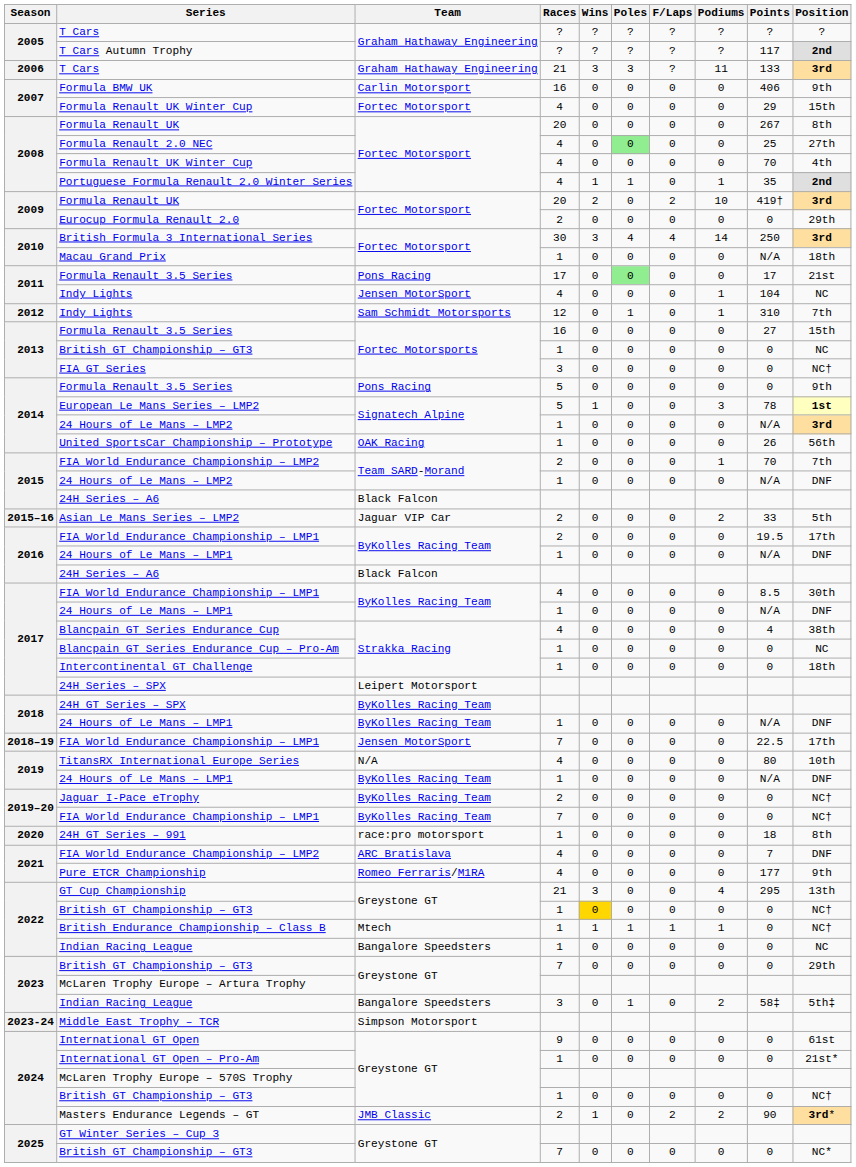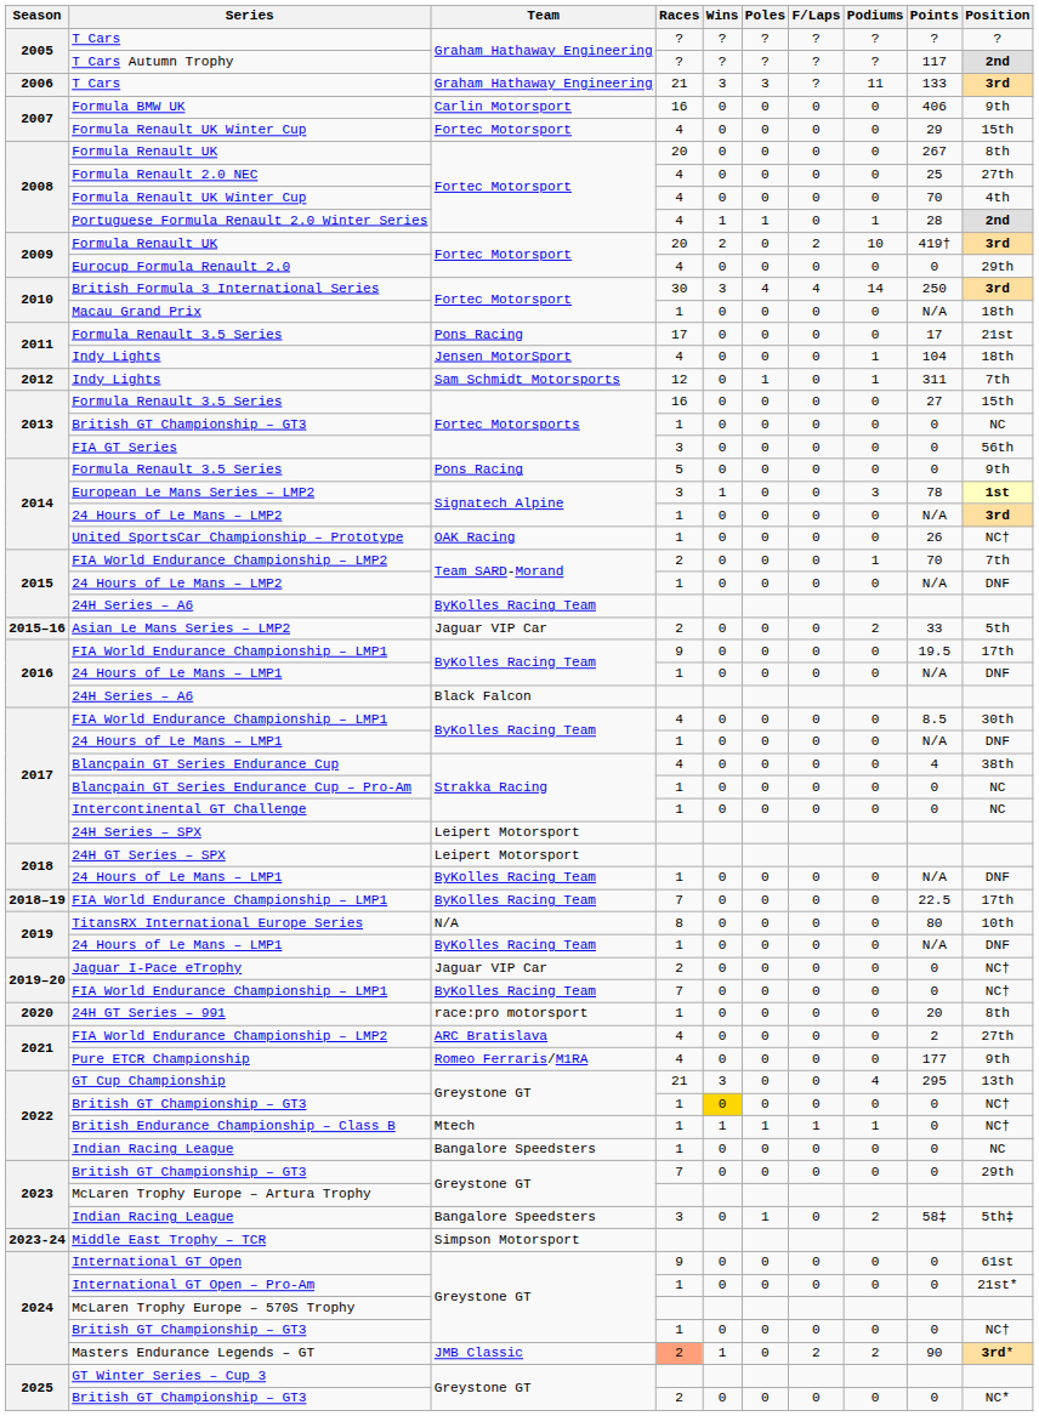 <table class="wikitable" style="font-size:90%; text-align:center">
 <tr>
 <th>Season</th>
 <th>Series</th>
 <th>Team</th>
 <th>Races</th>
 <th>Wins</th>
 <th>Poles</th>
 <th>F/Laps</th>
 <th>Podiums</th>
 <th>Points</th>
 <th>Position</th>
 </tr>
 <tr>
 <th rowspan=2>2005</th>
 <td align=left><a href='#'>T Cars</a></td>
 <td align=left rowspan=2><a href='#'>Graham Hathaway Engineering</a></td>
 <td>?</td>
 <td>?</td>
 <td>?</td>
 <td>?</td>
 <td>?</td>
 <td>?</td>
 <td>?</td>
 </tr>
 <tr>
 <td align=left><a href='#'>T Cars</a> Autumn Trophy</td>
 <td>?</td>
 <td>?</td>
 <td>?</td>
 <td>?</td>
 <td>?</td>
 <td>117</td>
 <td style="background:#DFDFDF;"><strong>2nd</strong></td>
 </tr>
 <tr>
 <th>2006</th>
 <td align=left><a href='#'>T Cars</a></td>
 <td align=left><a href='#'>Graham Hathaway Engineering</a></td>
 <td>21</td>
 <td>3</td>
 <td>3</td>
 <td>?</td>
 <td>11</td>
 <td>133</td>
 <td style="background:#FFDF9F;"><strong>3rd</strong></td>
 </tr>
 <tr>
 <th rowspan=2>2007</th>
 <td align=left><a href='#'>Formula BMW UK</a></td>
 <td align=left><a href='#'>Carlin Motorsport</a></td>
 <td>16</td>
 <td>0</td>
 <td>0</td>
 <td>0</td>
 <td>0</td>
 <td>406</td>
 <td>9th</td>
 </tr>
 <tr>
 <td align=left><a href='#'>Formula Renault UK Winter Cup</a></td>
 <td align=left><a href='#'>Fortec Motorsport</a></td>
 <td>4</td>
 <td>0</td>
 <td>0</td>
 <td>0</td>
 <td>0</td>
 <td>29</td>
 <td>15th</td>
 </tr>
 <tr>
 <th rowspan=4>2008</th>
 <td align=left><a href='#'>Formula Renault UK</a></td>
 <td rowspan=4 align=left><a href='#'>Fortec Motorsport</a></td>
 <td>20</td>
 <td>0</td>
 <td>0</td>
 <td>0</td>
 <td>0</td>
 <td>267</td>
 <td>8th</td>
 </tr>
 <tr>
 <td align=left><a href='#'>Formula Renault 2.0 NEC</a></td>
 <td>4</td>
 <td>0</td>
-<td style="background: lightgreen;">0</td>
+<td>0</td>
 <td>0</td>
 <td>0</td>
 <td>25</td>
 <td>27th</td>
 </tr>
 <tr>
 <td align=left><a href='#'>Formula Renault UK Winter Cup</a></td>
 <td>4</td>
 <td>0</td>
 <td>0</td>
 <td>0</td>
 <td>0</td>
 <td>70</td>
 <td>4th</td>
 </tr>
 <tr>
 <td align=left><a href='#'>Portuguese Formula Renault 2.0 Winter Series</a></td>
 <td>4</td>
 <td>1</td>
 <td>1</td>
 <td>0</td>
 <td>1</td>
-<td>35</td>
+<td>28</td>
 <td style="background:#DFDFDF;"><strong>2nd</strong></td>
 </tr>
 <tr>
 <th rowspan=2>2009</th>
 <td align=left><a href='#'>Formula Renault UK</a></td>
 <td align=left rowspan=2><a href='#'>Fortec Motorsport</a></td>
 <td>20</td>
 <td>2</td>
 <td>0</td>
 <td>2</td>
 <td>10</td>
 <td>419†</td>
 <td style="background:#FFDF9F;"><strong>3rd</strong></td>
 </tr>
 <tr>
 <td align=left><a href='#'>Eurocup Formula Renault 2.0</a></td>
-<td>2</td>
+<td>4</td>
 <td>0</td>
 <td>0</td>
 <td>0</td>
 <td>0</td>
 <td>0</td>
 <td>29th</td>
 </tr>
 <tr>
 <th rowspan=2>2010</th>
 <td align=left><a href='#'>British Formula 3 International Series</a></td>
 <td align=left rowspan=2><a href='#'>Fortec Motorsport</a></td>
 <td>30</td>
 <td>3</td>
 <td>4</td>
 <td>4</td>
 <td>14</td>
 <td>250</td>
 <td style="background:#FFDF9F;"><strong>3rd</strong></td>
 </tr>
 <tr>
 <td align=left><a href='#'>Macau Grand Prix</a></td>
 <td>1</td>
 <td>0</td>
 <td>0</td>
 <td>0</td>
 <td>0</td>
 <td>N/A</td>
 <td>18th</td>
 </tr>
 <tr>
 <th rowspan=2>2011</th>
 <td align=left><a href='#'>Formula Renault 3.5 Series</a></td>
 <td align=left><a href='#'>Pons Racing</a></td>
 <td>17</td>
 <td>0</td>
-<td style="background: lightgreen;">0</td>
+<td>0</td>
 <td>0</td>
 <td>0</td>
 <td>17</td>
 <td>21st</td>
 </tr>
 <tr>
 <td align=left><a href='#'>Indy Lights</a></td>
 <td align=left><a href='#'>Jensen MotorSport</a></td>
 <td>4</td>
 <td>0</td>
 <td>0</td>
 <td>0</td>
 <td>1</td>
 <td>104</td>
-<td>NC</td>
+<td>18th</td>
 </tr>
 <tr>
 <th>2012</th>
 <td align=left><a href='#'>Indy Lights</a></td>
 <td align=left><a href='#'>Sam Schmidt Motorsports</a></td>
 <td>12</td>
 <td>0</td>
 <td>1</td>
 <td>0</td>
 <td>1</td>
-<td>310</td>
+<td>311</td>
 <td>7th</td>
 </tr>
 <tr>
 <th rowspan=3>2013</th>
 <td align=left><a href='#'>Formula Renault 3.5 Series</a></td>
 <td align=left rowspan=3><a href='#'>Fortec Motorsports</a></td>
 <td>16</td>
 <td>0</td>
 <td>0</td>
 <td>0</td>
 <td>0</td>
 <td>27</td>
 <td>15th</td>
 </tr>
 <tr>
 <td align=left><a href='#'>British GT Championship – GT3</a></td>
 <td>1</td>
 <td>0</td>
 <td>0</td>
 <td>0</td>
 <td>0</td>
 <td>0</td>
 <td>NC</td>
 </tr>
 <tr>
 <td align=left><a href='#'>FIA GT Series</a></td>
 <td>3</td>
 <td>0</td>
 <td>0</td>
 <td>0</td>
 <td>0</td>
 <td>0</td>
-<td>NC†</td>
+<td>56th</td>
 </tr>
 <tr>
 <th rowspan=4>2014</th>
 <td align=left><a href='#'>Formula Renault 3.5 Series</a></td>
 <td align=left><a href='#'>Pons Racing</a></td>
 <td>5</td>
 <td>0</td>
 <td>0</td>
 <td>0</td>
 <td>0</td>
 <td>0</td>
 <td>9th</td>
 </tr>
 <tr>
 <td align=left><a href='#'>European Le Mans Series – LMP2</a></td>
 <td rowspan=2 align=left><a href='#'>Signatech Alpine</a></td>
-<td>5</td>
+<td>3</td>
 <td>1</td>
 <td>0</td>
 <td>0</td>
 <td>3</td>
 <td>78</td>
 <td style="background:#FFFFBF;"><strong>1st</strong></td>
 </tr>
 <tr>
 <td align=left><a href='#'>24 Hours of Le Mans – LMP2</a></td>
 <td>1</td>
 <td>0</td>
 <td>0</td>
 <td>0</td>
 <td>0</td>
 <td>N/A</td>
 <td style="background:#FFDF9F;"><strong>3rd</strong></td>
 </tr>
 <tr>
 <td align=left><a href='#'>United SportsCar Championship – Prototype</a></td>
 <td align=left><a href='#'>OAK Racing</a></td>
 <td>1</td>
 <td>0</td>
 <td>0</td>
 <td>0</td>
 <td>0</td>
 <td>26</td>
-<td>56th</td>
+<td>NC†</td>
 </tr>
 <tr>
 <th rowspan="3">2015</th>
 <td align=left><a href='#'>FIA World Endurance Championship – LMP2</a></td>
 <td rowspan=2 align=left><a href='#'>Team SARD</a>-<a href='#'>Morand</a></td>
 <td>2</td>
 <td>0</td>
 <td>0</td>
 <td>0</td>
 <td>1</td>
 <td>70</td>
 <td>7th</td>
 </tr>
 <tr>
 <td align=left><a href='#'>24 Hours of Le Mans – LMP2</a></td>
 <td>1</td>
 <td>0</td>
 <td>0</td>
 <td>0</td>
 <td>0</td>
 <td>N/A</td>
 <td>DNF</td>
 </tr>
 <tr>
 <td align=left><a href='#'>24H Series – A6</a></td>
-<td align=left>Black Falcon</td>
+<td align="left"><a href='#'>ByKolles Racing Team</a></td>
 <td></td>
 <td></td>
 <td></td>
 <td></td>
 <td></td>
 <td></td>
 <td></td>
 </tr>
 <tr>
 <th>2015–16</th>
 <td align=left><a href='#'>Asian Le Mans Series – LMP2</a></td>
 <td align=left>Jaguar VIP Car</td>
 <td>2</td>
 <td>0</td>
 <td>0</td>
 <td>0</td>
 <td>2</td>
 <td>33</td>
 <td>5th</td>
 </tr>
 <tr>
 <th rowspan="3">2016</th>
 <td align=left><a href='#'>FIA World Endurance Championship – LMP1</a></td>
 <td align=left rowspan=2><a href='#'>ByKolles Racing Team</a></td>
-<td>2</td>
+<td>9</td>
 <td>0</td>
 <td>0</td>
 <td>0</td>
 <td>0</td>
 <td>19.5</td>
 <td>17th</td>
 </tr>
 <tr>
 <td align=left><a href='#'>24 Hours of Le Mans – LMP1</a></td>
 <td>1</td>
 <td>0</td>
 <td>0</td>
 <td>0</td>
 <td>0</td>
 <td>N/A</td>
 <td>DNF</td>
 </tr>
 <tr>
 <td align=left><a href='#'>24H Series – A6</a></td>
 <td align=left>Black Falcon</td>
 <td></td>
 <td></td>
 <td></td>
 <td></td>
 <td></td>
 <td></td>
 <td></td>
 </tr>
 <tr>
 <th rowspan="6">2017</th>
 <td align=left><a href='#'>FIA World Endurance Championship – LMP1</a></td>
 <td align=left rowspan=2><a href='#'>ByKolles Racing Team</a></td>
 <td>4</td>
 <td>0</td>
 <td>0</td>
 <td>0</td>
 <td>0</td>
 <td>8.5</td>
 <td>30th</td>
 </tr>
 <tr>
 <td align=left><a href='#'>24 Hours of Le Mans – LMP1</a></td>
 <td>1</td>
 <td>0</td>
 <td>0</td>
 <td>0</td>
 <td>0</td>
 <td>N/A</td>
 <td>DNF</td>
 </tr>
 <tr>
 <td align=left><a href='#'>Blancpain GT Series Endurance Cup</a></td>
 <td rowspan="3" align="left"><a href='#'>Strakka Racing</a></td>
 <td>4</td>
 <td>0</td>
 <td>0</td>
 <td>0</td>
 <td>0</td>
 <td>4</td>
 <td>38th</td>
 </tr>
 <tr>
 <td align=left><a href='#'>Blancpain GT Series Endurance Cup – Pro-Am</a></td>
 <td>1</td>
 <td>0</td>
 <td>0</td>
 <td>0</td>
 <td>0</td>
 <td>0</td>
 <td>NC</td>
 </tr>
 <tr>
 <td align=left><a href='#'>Intercontinental GT Challenge</a></td>
 <td>1</td>
 <td>0</td>
 <td>0</td>
 <td>0</td>
 <td>0</td>
 <td>0</td>
-<td>18th</td>
+<td>NC</td>
 </tr>
 <tr>
 <td align=left><a href='#'>24H Series – SPX</a></td>
 <td align=left>Leipert Motorsport</td>
 <td></td>
 <td></td>
 <td></td>
 <td></td>
 <td></td>
 <td></td>
 <td></td>
 </tr>
 <tr>
 <th rowspan="2">2018</th>
 <td align=left><a href='#'>24H GT Series – SPX</a></td>
-<td align="left"><a href='#'>ByKolles Racing Team</a></td>
+<td align=left>Leipert Motorsport</td>
 <td></td>
 <td></td>
 <td></td>
 <td></td>
 <td></td>
 <td></td>
 <td></td>
 </tr>
 <tr>
 <td align="left"><a href='#'>24 Hours of Le Mans – LMP1</a></td>
 <td align="left"><a href='#'>ByKolles Racing Team</a></td>
 <td>1</td>
 <td>0</td>
 <td>0</td>
 <td>0</td>
 <td>0</td>
 <td>N/A</td>
 <td>DNF</td>
 </tr>
 <tr>
 <th>2018–19</th>
 <td align=left><a href='#'>FIA World Endurance Championship – LMP1</a></td>
-<td align=left><a href='#'>Jensen MotorSport</a></td>
+<td align=left><a href='#'>ByKolles Racing Team</a></td>
 <td>7</td>
 <td>0</td>
 <td>0</td>
 <td>0</td>
 <td>0</td>
 <td>22.5</td>
 <td>17th</td>
 </tr>
 <tr>
 <th rowspan=2>2019</th>
 <td align=left><a href='#'>TitansRX International Europe Series</a></td>
 <td align=left>N/A</td>
-<td>4</td>
+<td>8</td>
 <td>0</td>
 <td>0</td>
 <td>0</td>
 <td>0</td>
 <td>80</td>
 <td>10th</td>
 </tr>
 <tr>
 <td align=left><a href='#'>24 Hours of Le Mans – LMP1</a></td>
 <td align=left><a href='#'>ByKolles Racing Team</a></td>
 <td>1</td>
 <td>0</td>
 <td>0</td>
 <td>0</td>
 <td>0</td>
 <td>N/A</td>
 <td>DNF</td>
 </tr>
 <tr>
 <th rowspan=2>2019–20</th>
 <td align=left><a href='#'>Jaguar I-Pace eTrophy</a></td>
-<td align="left"><a href='#'>ByKolles Racing Team</a></td>
+<td align=left>Jaguar VIP Car</td>
 <td>2</td>
 <td>0</td>
 <td>0</td>
 <td>0</td>
 <td>0</td>
 <td>0</td>
 <td>NC†</td>
 </tr>
 <tr>
 <td align=left><a href='#'>FIA World Endurance Championship – LMP1</a></td>
 <td align=left><a href='#'>ByKolles Racing Team</a></td>
 <td>7</td>
 <td>0</td>
 <td>0</td>
 <td>0</td>
 <td>0</td>
 <td>0</td>
 <td>NC†</td>
 </tr>
 <tr>
 <th>2020</th>
 <td align=left><a href='#'>24H GT Series – 991</a></td>
 <td align=left>race:pro motorsport</td>
 <td>1</td>
 <td>0</td>
 <td>0</td>
 <td>0</td>
 <td>0</td>
-<td>18</td>
+<td>20</td>
 <td>8th</td>
 </tr>
 <tr>
 <th rowspan=2>2021</th>
 <td align=left><a href='#'>FIA World Endurance Championship – LMP2</a></td>
 <td align=left><a href='#'>ARC Bratislava</a></td>
 <td>4</td>
 <td>0</td>
 <td>0</td>
 <td>0</td>
 <td>0</td>
-<td>7</td>
-<td>DNF</td>
+<td>2</td>
+<td>27th</td>
 </tr>
 <tr>
 <td align=left><a href='#'>Pure ETCR Championship</a></td>
 <td align=left><a href='#'>Romeo Ferraris</a>/<a href='#'>M1RA</a></td>
 <td>4</td>
 <td>0</td>
 <td>0</td>
 <td>0</td>
 <td>0</td>
 <td>177</td>
 <td>9th</td>
 </tr>
 <tr>
 <th rowspan="4">2022</th>
 <td align=left><a href='#'>GT Cup Championship</a></td>
 <td align=left rowspan=2>Greystone GT</td>
 <td>21</td>
 <td>3</td>
 <td>0</td>
 <td>0</td>
 <td>4</td>
 <td>295</td>
 <td>13th</td>
 </tr>
 <tr>
 <td align=left><a href='#'>British GT Championship – GT3</a></td>
 <td>1</td>
 <td style="background: gold;">0</td>
 <td>0</td>
 <td>0</td>
 <td>0</td>
 <td>0</td>
 <td>NC†</td>
 </tr>
 <tr>
 <td align=left><a href='#'>British Endurance Championship – Class B</a></td>
 <td align=left>Mtech</td>
 <td>1</td>
 <td>1</td>
 <td>1</td>
 <td>1</td>
 <td>1</td>
 <td>0</td>
 <td>NC†</td>
 </tr>
 <tr>
 <td align=left><a href='#'>Indian Racing League</a></td>
 <td align=left>Bangalore Speedsters</td>
 <td>1</td>
 <td>0</td>
 <td>0</td>
 <td>0</td>
 <td>0</td>
 <td>0</td>
 <td>NC</td>
 </tr>
 <tr>
 <th rowspan="3">2023</th>
 <td align=left><a href='#'>British GT Championship – GT3</a></td>
 <td rowspan="2" align="left">Greystone GT</td>
 <td>7</td>
 <td>0</td>
 <td>0</td>
 <td>0</td>
 <td>0</td>
 <td>0</td>
 <td>29th</td>
 </tr>
 <tr>
 <td align=left>McLaren Trophy Europe – Artura Trophy</td>
 <td></td>
 <td></td>
 <td></td>
 <td></td>
 <td></td>
 <td></td>
 <td></td>
 </tr>
 <tr>
 <td align=left><a href='#'>Indian Racing League</a></td>
 <td align=left>Bangalore Speedsters</td>
 <td>3</td>
 <td>0</td>
 <td>1</td>
 <td>0</td>
 <td>2</td>
 <td>58‡</td>
 <td>5th‡</td>
 </tr>
 <tr>
 <th>2023-24</th>
 <td align=left><a href='#'>Middle East Trophy – TCR</a></td>
 <td align=left>Simpson Motorsport</td>
 <td></td>
 <td></td>
 <td></td>
 <td></td>
 <td></td>
 <td></td>
 <td></td>
 </tr>
 <tr>
 <th rowspan=5>2024</th>
 <td align=left><a href='#'>International GT Open</a></td>
 <td rowspan=4 align="left">Greystone GT</td>
 <td>9</td>
 <td>0</td>
 <td>0</td>
 <td>0</td>
 <td>0</td>
 <td>0</td>
 <td>61st</td>
 </tr>
 <tr>
 <td align=left><a href='#'>International GT Open – Pro-Am</a></td>
 <td>1</td>
 <td>0</td>
 <td>0</td>
 <td>0</td>
 <td>0</td>
 <td>0</td>
 <td>21st*</td>
 </tr>
 <tr>
 <td align=left>McLaren Trophy Europe – 570S Trophy</td>
 <td></td>
 <td></td>
 <td></td>
 <td></td>
 <td></td>
 <td></td>
 <td></td>
 </tr>
 <tr>
 <td align=left><a href='#'>British GT Championship – GT3</a></td>
 <td>1</td>
 <td>0</td>
 <td>0</td>
 <td>0</td>
 <td>0</td>
 <td>0</td>
 <td>NC†</td>
 </tr>
 <tr>
 <td align=left>Masters Endurance Legends – GT</td>
 <td align=left><a href='#'>JMB Classic</a></td>
-<td>2</td>
+<td style="background: lightsalmon;">2</td>
 <td>1</td>
 <td>0</td>
 <td>2</td>
 <td>2</td>
 <td>90</td>
 <td style="background:#FFDF9F;"><strong>3rd</strong>*</td>
 </tr>
 <tr>
 <th rowspan="2">2025</th>
 <td align=left><a href='#'>GT Winter Series – Cup 3</a></td>
 <td rowspan="2" align="left">Greystone GT</td>
 <td></td>
 <td></td>
 <td></td>
 <td></td>
 <td></td>
 <td></td>
 <td></td>
 </tr>
 <tr>
 <td align=left><a href='#'>British GT Championship – GT3</a></td>
-<td>7</td>
+<td>2</td>
 <td>0</td>
 <td>0</td>
 <td>0</td>
 <td>0</td>
 <td>0</td>
 <td>NC*</td>
 </tr>
 </table>
